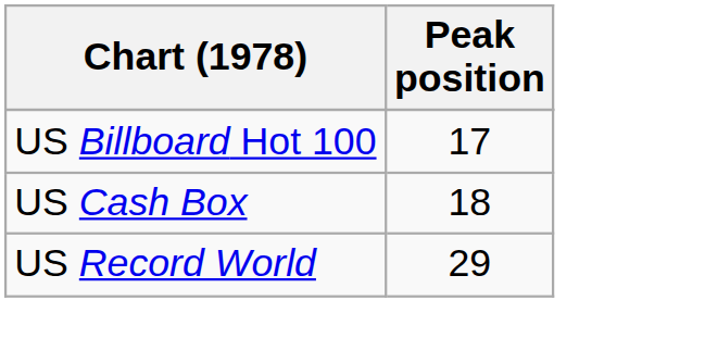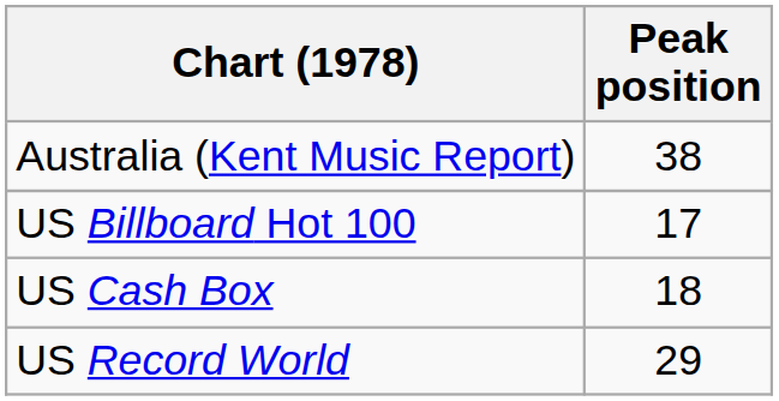 <table class="wikitable sortable">
 <tr>
 <th>Chart (1978)</th>
 <th>Peak<br>position</th>
+</tr>
+<tr>
+<td>Australia (<a href='#'>Kent Music Report</a>)</td>
+<td align="center">38</td>
 </tr>
 <tr>
 </tr>
 <tr>
 </tr>
 <tr>
 </tr>
 <tr>
 </tr>
 <tr>
 </tr>
 <tr>
 </tr>
 <tr>
 <td>US <a href='#'><em>Billboard</em> Hot 100</a></td>
 <td align="center">17</td>
 </tr>
 <tr>
 <td>US <em><a href='#'>Cash Box</a></em></td>
 <td align="center">18</td>
 </tr>
 <tr>
 <td>US <em><a href='#'>Record World</a></em></td>
 <td align="center">29</td>
 </tr>
 </table>
